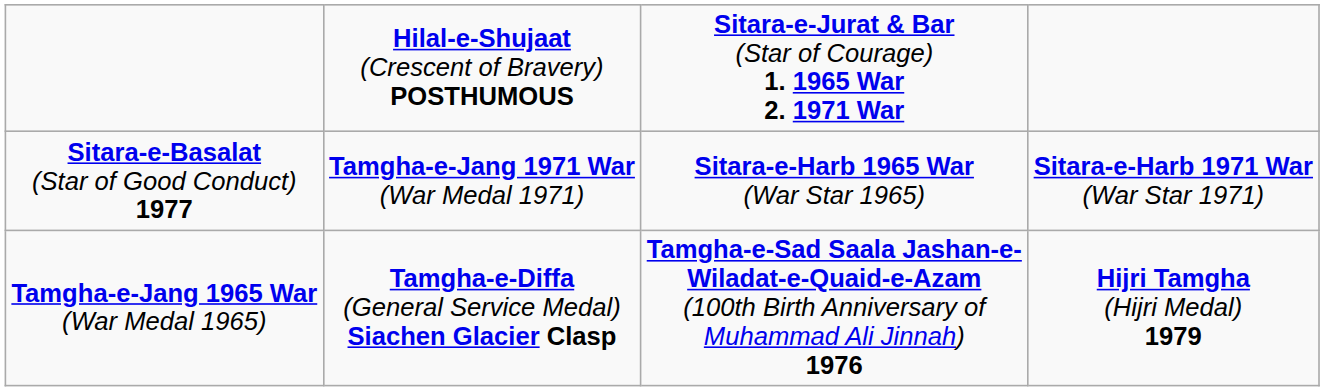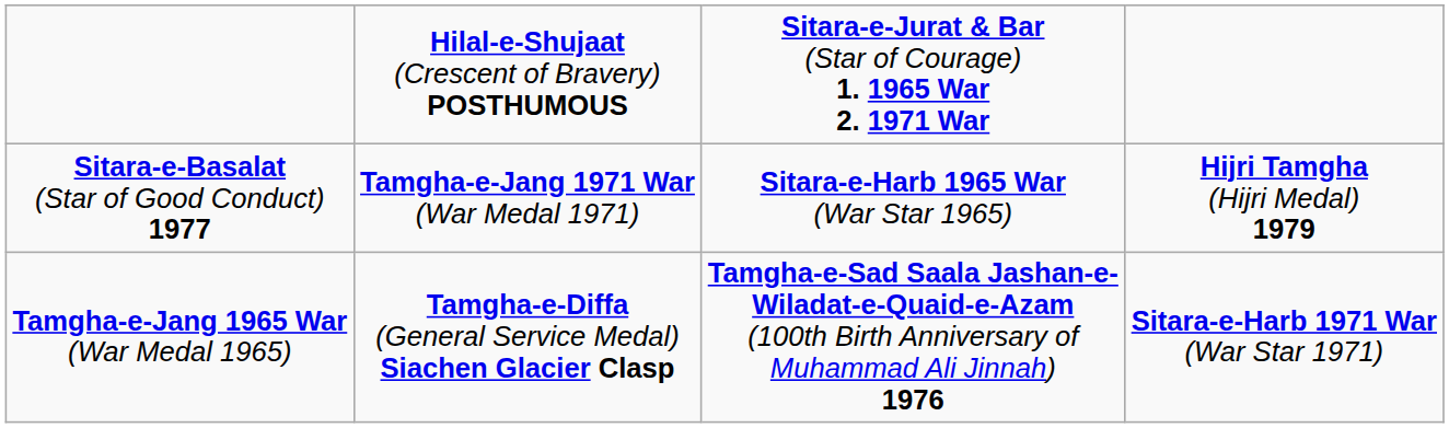 <table class="wikitable" style="margin:1em auto; text-align:center;">
 <tr>
 <td></td>
 <td><strong><a href='#'>Hilal-e-Shujaat</a></strong><br><em>(Crescent of Bravery)</em><br><strong>POSTHUMOUS</strong></td>
 <td><strong><a href='#'>Sitara-e-Jurat & Bar</a></strong><br><em>(Star of Courage)</em><br><strong>1. <a href='#'>1965 War</a></strong><br><strong>2. <a href='#'>1971 War</a></strong></td>
 <td></td>
 </tr>
 <tr>
 <td><strong><a href='#'>Sitara-e-Basalat</a></strong><br><em>(Star of Good Conduct)</em><br><strong>1977</strong></td>
 <td><strong><a href='#'>Tamgha-e-Jang 1971 War</a></strong><br><em>(War Medal 1971)</em></td>
 <td><strong><a href='#'>Sitara-e-Harb 1965 War</a></strong><br><em>(War Star 1965)</em></td>
-<td><strong><a href='#'>Sitara-e-Harb 1971 War</a></strong><br><em>(War Star 1971)</em></td>
+<td><strong><a href='#'>Hijri Tamgha</a></strong><br><em>(Hijri Medal)</em><br><strong>1979</strong></td>
 </tr>
 <tr>
 <td><strong><a href='#'>Tamgha-e-Jang 1965 War</a></strong><br><em>(War Medal 1965)</em></td>
 <td><strong><a href='#'>Tamgha-e-Diffa</a></strong><br><em>(General Service Medal)</em><br><strong><a href='#'>Siachen Glacier</a> Clasp</strong></td>
 <td><strong><a href='#'>Tamgha-e-Sad Saala Jashan-e-</a></strong><br><strong><a href='#'>Wiladat-e-Quaid-e-Azam</a></strong><br><em>(100th Birth Anniversary of</em><br><em><a href='#'>Muhammad Ali Jinnah</a>)</em><br><strong>1976</strong></td>
-<td><strong><a href='#'>Hijri Tamgha</a></strong><br><em>(Hijri Medal)</em><br><strong>1979</strong></td>
+<td><strong><a href='#'>Sitara-e-Harb 1971 War</a></strong><br><em>(War Star 1971)</em></td>
 </tr>
 </table>
